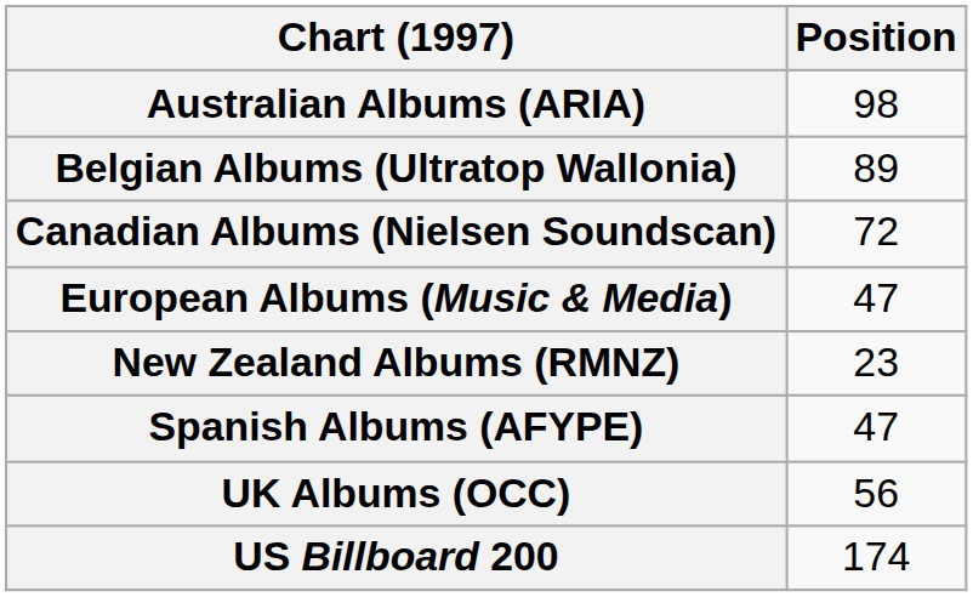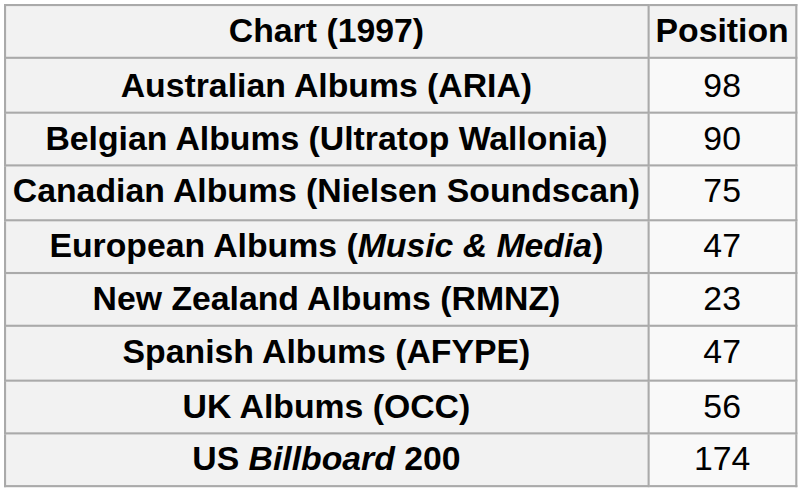 <table class="wikitable sortable plainrowheaders" style="text-align:center">
 <tr>
 <th scope="col">Chart (1997)</th>
 <th scope="col">Position</th>
 </tr>
 <tr>
 <th scope="row">Australian Albums (ARIA)</th>
 <td>98</td>
 </tr>
 <tr>
 <th scope="row">Belgian Albums (Ultratop Wallonia)</th>
-<td>89</td>
+<td>90</td>
 </tr>
 <tr>
 <th scope="row">Canadian Albums (Nielsen Soundscan)</th>
-<td>72</td>
+<td>75</td>
 </tr>
 <tr>
 <th scope="row">European Albums (<em>Music & Media</em>)</th>
 <td>47</td>
 </tr>
 <tr>
 <th scope="row">New Zealand Albums (RMNZ)</th>
 <td>23</td>
 </tr>
 <tr>
 <th scope="row">Spanish Albums (AFYPE)</th>
 <td>47</td>
 </tr>
 <tr>
 <th scope="row">UK Albums (OCC)</th>
 <td>56</td>
 </tr>
 <tr>
 <th scope="row">US <em>Billboard</em> 200</th>
 <td>174</td>
 </tr>
 </table>
